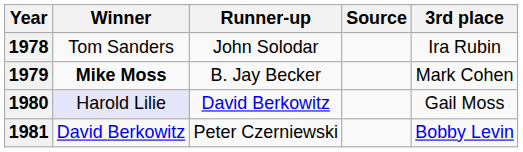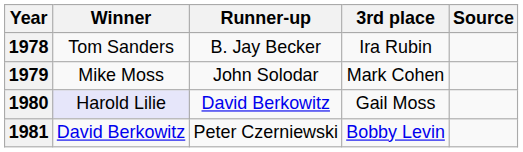 <table class="wikitable" style="text-align:center">
 <tr>
 <th><strong>Year</strong></th>
 <th><strong>Winner</strong></th>
 <th><strong>Runner-up</strong></th>
+<th><strong>3rd place</strong></th>
 <th><strong>Source</strong></th>
-<th><strong>3rd place</strong></th>
 </tr>
 <tr>
 <th>1978</th>
 <td>Tom Sanders</td>
-<td>John Solodar</td>
+<td>B. Jay Becker</td>
+<td>Ira Rubin</td>
 <td></td>
-<td>Ira Rubin</td>
 </tr>
 <tr>
 <th>1979</th>
-<td><strong>Mike Moss</strong></td>
-<td>B. Jay Becker</td>
+<td>Mike Moss</td>
+<td>John Solodar</td>
+<td>Mark Cohen</td>
 <td></td>
-<td>Mark Cohen</td>
 </tr>
 <tr>
 <th>1980</th>
 <td style="background: lavender;">Harold Lilie</td>
 <td><a href='#'>David Berkowitz</a></td>
+<td>Gail Moss</td>
 <td></td>
-<td>Gail Moss</td>
 </tr>
 <tr>
 <th>1981</th>
 <td><a href='#'>David Berkowitz</a></td>
 <td>Peter Czerniewski</td>
+<td><a href='#'>Bobby Levin</a></td>
 <td></td>
-<td><a href='#'>Bobby Levin</a></td>
 </tr>
 </table>
